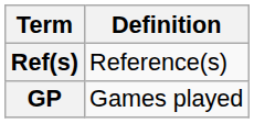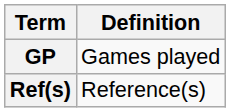 <table class="wikitable" style="font-size:90%;">
 <tr>
 <th scope="col">Term</th>
 <th scope="col">Definition</th>
 </tr>
 <tr>
+<th scope="row">GP</th>
+<td>Games played</td>
+</tr>
+<tr>
 <th scope="row">Ref(s)</th>
 <td>Reference(s)</td>
 </tr>
-<tr>
-<th scope="row">GP</th>
-<td>Games played</td>
-</tr>
 </table>
